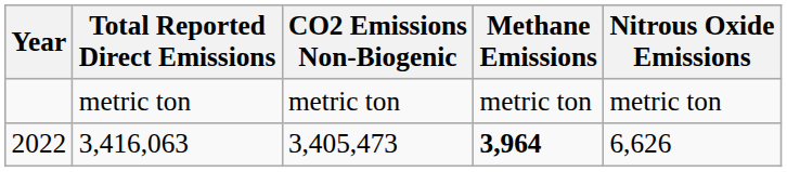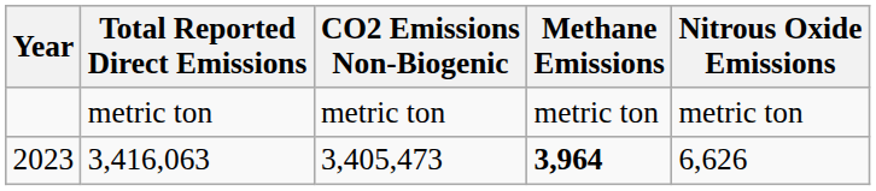 <table class="wikitable">
 <tr>
 <th>Year</th>
 <th>Total Reported<br>Direct Emissions</th>
 <th>CO2 Emissions<br>Non-Biogenic</th>
 <th>Methane<br>Emissions</th>
 <th>Nitrous Oxide<br>Emissions</th>
 </tr>
 <tr>
 <td></td>
 <td>metric ton</td>
 <td>metric ton</td>
 <td>metric ton</td>
 <td>metric ton</td>
 </tr>
 <tr>
-<td>2022</td>
+<td>2023</td>
 <td>3,416,063</td>
 <td>3,405,473</td>
 <td><strong>3,964</strong></td>
 <td>6,626</td>
 </tr>
 </table>
